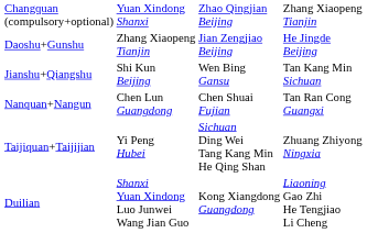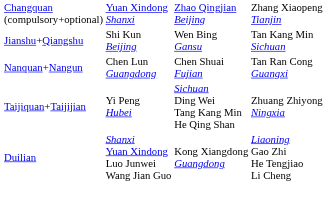 <table>
 <tr>
 <td><a href='#'>Changquan</a><br>(compulsory+optional)</td>
 <td><a href='#'>Yuan Xindong</a><br><em><a href='#'>Shanxi</a></em></td>
 <td><a href='#'>Zhao Qingjian</a><br><em><a href='#'>Beijing</a></em></td>
 <td>Zhang Xiaopeng<br><em><a href='#'>Tianjin</a></em></td>
-</tr>
-<tr>
-<td><a href='#'>Daoshu</a>+<a href='#'>Gunshu</a></td>
-<td>Zhang Xiaopeng<br><em><a href='#'>Tianjin</a></em></td>
-<td><a href='#'>Jian Zengjiao</a><br><em><a href='#'>Beijing</a></em></td>
-<td><a href='#'>He Jingde</a><br><em><a href='#'>Beijing</a></em></td>
 </tr>
 <tr>
 <td><a href='#'>Jianshu</a>+<a href='#'>Qiangshu</a></td>
 <td>Shi Kun<br><em><a href='#'>Beijing</a></em></td>
 <td>Wen Bing<br><em><a href='#'>Gansu</a></em></td>
 <td>Tan Kang Min<br><em><a href='#'>Sichuan</a></em></td>
 </tr>
 <tr>
 <td><a href='#'>Nanquan</a>+<a href='#'>Nangun</a></td>
 <td>Chen Lun<br><em><a href='#'>Guangdong</a></em></td>
 <td>Chen Shuai<br><em><a href='#'>Fujian</a></em></td>
 <td>Tan Ran Cong<br><em><a href='#'>Guangxi</a></em></td>
 </tr>
 <tr>
 <td><a href='#'>Taijiquan</a>+<a href='#'>Taijijian</a></td>
 <td>Yi Peng<br><em><a href='#'>Hubei</a></em></td>
 <td><em><a href='#'>Sichuan</a></em><br>Ding Wei<br>Tang Kang Min<br>He Qing Shan</td>
 <td>Zhuang Zhiyong<br><em><a href='#'>Ningxia</a></em></td>
 </tr>
 <tr>
 <td><a href='#'>Duilian</a></td>
 <td><em><a href='#'>Shanxi</a></em><br><a href='#'>Yuan Xindong</a><br>Luo Junwei<br>Wang Jian Guo</td>
 <td>Kong Xiangdong<br><em><a href='#'>Guangdong</a></em></td>
 <td><em><a href='#'>Liaoning</a></em><br>Gao Zhi<br>He Tengjiao<br>Li Cheng</td>
 </tr>
 </table>
